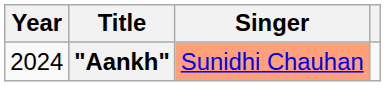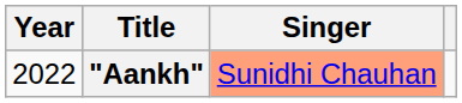 <table class="wikitable sortable plainrowheaders">
 <tr style="text-align:center;">
 <th scope="col">Year</th>
 <th scope="col">Title</th>
 <th scope="col">Singer</th>
 <th class="unsortable" scope="col"></th>
 </tr>
 <tr>
-<td>2024</td>
+<td>2022</td>
 <th scope="row">"Aankh"</th>
 <td style="background: lightsalmon;"><a href='#'>Sunidhi Chauhan</a></td>
 <td></td>
 </tr>
 </table>
